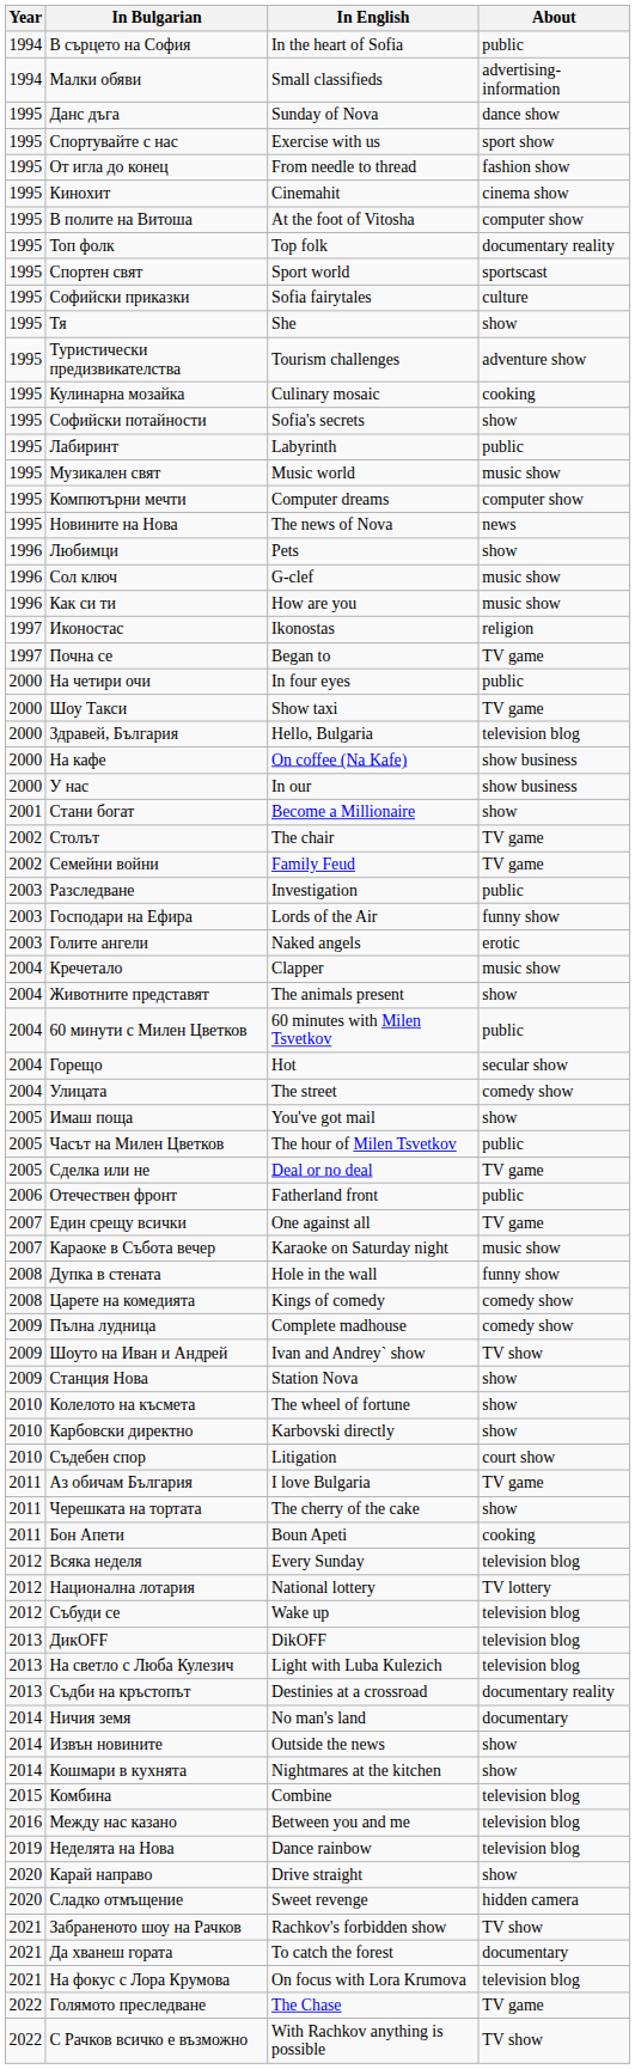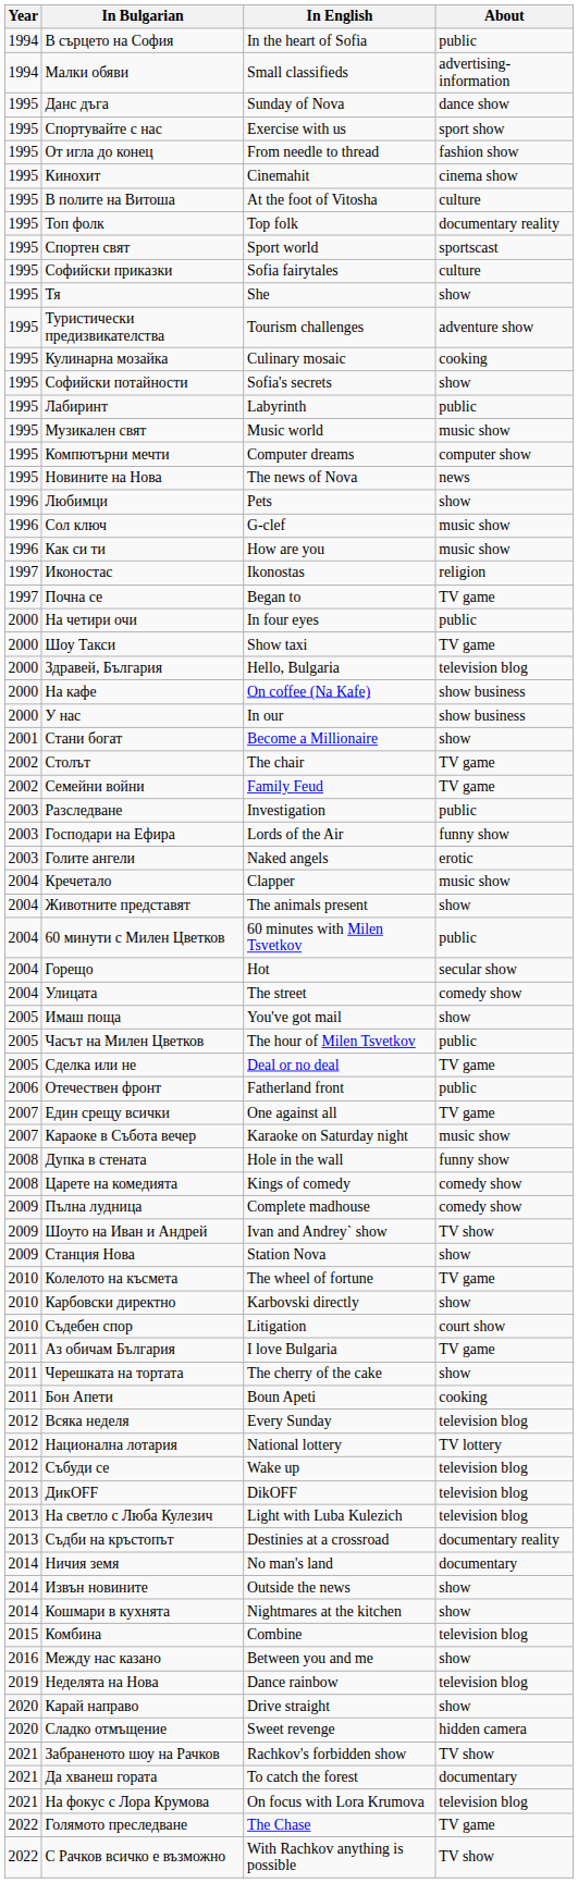 <table class="wikitable">
 <tr>
 <th>Year</th>
 <th>In Bulgarian</th>
 <th>In English</th>
 <th>About</th>
 </tr>
 <tr>
 <td>1994</td>
 <td>В сърцето на София</td>
 <td>In the heart of Sofia</td>
 <td>public</td>
 </tr>
 <tr>
 <td>1994</td>
 <td>Малки обяви</td>
 <td>Small classifieds</td>
 <td>advertising-information</td>
 </tr>
 <tr>
 <td>1995</td>
 <td>Данс дъга</td>
 <td>Sunday of Nova</td>
 <td>dance show</td>
 </tr>
 <tr>
 <td>1995</td>
 <td>Спортувайте с нас</td>
 <td>Exercise with us</td>
 <td>sport show</td>
 </tr>
 <tr>
 <td>1995</td>
 <td>От игла до конец</td>
 <td>From needle to thread</td>
 <td>fashion show</td>
 </tr>
 <tr>
 <td>1995</td>
 <td>Кинохит</td>
 <td>Cinemahit</td>
 <td>cinema show</td>
 </tr>
 <tr>
 <td>1995</td>
 <td>В полите на Витоша</td>
 <td>At the foot of Vitosha</td>
-<td>computer show</td>
+<td>culture</td>
 </tr>
 <tr>
 <td>1995</td>
 <td>Топ фолк</td>
 <td>Top folk</td>
 <td>documentary reality</td>
 </tr>
 <tr>
 <td>1995</td>
 <td>Спортен свят</td>
 <td>Sport world</td>
 <td>sportscast</td>
 </tr>
 <tr>
 <td>1995</td>
 <td>Софийски приказки</td>
 <td>Sofia fairytales</td>
 <td>culture</td>
 </tr>
 <tr>
 <td>1995</td>
 <td>Тя</td>
 <td>She</td>
 <td>show</td>
 </tr>
 <tr>
 <td>1995</td>
 <td>Туристически предизвикателства</td>
 <td>Tourism challenges</td>
 <td>adventure show</td>
 </tr>
 <tr>
 <td>1995</td>
 <td>Кулинарна мозайка</td>
 <td>Culinary mosaic</td>
 <td>cooking</td>
 </tr>
 <tr>
 <td>1995</td>
 <td>Софийски потайности</td>
 <td>Sofia's secrets</td>
 <td>show</td>
 </tr>
 <tr>
 <td>1995</td>
 <td>Лабиринт</td>
 <td>Labyrinth</td>
 <td>public</td>
 </tr>
 <tr>
 <td>1995</td>
 <td>Музикален свят</td>
 <td>Music world</td>
 <td>music show</td>
 </tr>
 <tr>
 <td>1995</td>
 <td>Компютърни мечти</td>
 <td>Computer dreams</td>
 <td>computer show</td>
 </tr>
 <tr>
 <td>1995</td>
 <td>Новините на Нова</td>
 <td>The news of Nova</td>
 <td>news</td>
 </tr>
 <tr>
 <td>1996</td>
 <td>Любимци</td>
 <td>Pets</td>
 <td>show</td>
 </tr>
 <tr>
 <td>1996</td>
 <td>Сол ключ</td>
 <td>G-clef</td>
 <td>music show</td>
 </tr>
 <tr>
 <td>1996</td>
 <td>Как си ти</td>
 <td>How are you</td>
 <td>music show</td>
 </tr>
 <tr>
 <td>1997</td>
 <td>Иконостас</td>
 <td>Ikonostas</td>
 <td>religion</td>
 </tr>
 <tr>
 <td>1997</td>
 <td>Почна се</td>
 <td>Began to</td>
 <td>TV game</td>
 </tr>
 <tr>
 <td>2000</td>
 <td>На четири очи</td>
 <td>In four eyes</td>
 <td>public</td>
 </tr>
 <tr>
 <td>2000</td>
 <td>Шоу Такси</td>
 <td>Show taxi</td>
 <td>TV game</td>
 </tr>
 <tr>
 <td>2000</td>
 <td>Здравей, България</td>
 <td>Hello, Bulgaria</td>
 <td>television blog</td>
 </tr>
 <tr>
 <td>2000</td>
 <td>На кафе</td>
 <td><a href='#'>On coffee (Na Kafe)</a></td>
 <td>show business</td>
 </tr>
 <tr>
 <td>2000</td>
 <td>У нас</td>
 <td>In our</td>
 <td>show business</td>
 </tr>
 <tr>
 <td>2001</td>
 <td>Стани богат</td>
 <td><a href='#'>Become a Millionaire</a></td>
 <td>show</td>
 </tr>
 <tr>
 <td>2002</td>
 <td>Столът</td>
 <td>The chair</td>
 <td>TV game</td>
 </tr>
 <tr>
 <td>2002</td>
 <td>Семейни войни</td>
 <td><a href='#'>Family Feud</a></td>
 <td>TV game</td>
 </tr>
 <tr>
 <td>2003</td>
 <td>Разследване</td>
 <td>Investigation</td>
 <td>public</td>
 </tr>
 <tr>
 <td>2003</td>
 <td>Господари на Ефира</td>
 <td>Lords of the Air</td>
 <td>funny show</td>
 </tr>
 <tr>
 <td>2003</td>
 <td>Голите ангели</td>
 <td>Naked angels</td>
 <td>erotic</td>
 </tr>
 <tr>
 <td>2004</td>
 <td>Кречетало</td>
 <td>Clapper</td>
 <td>music show</td>
 </tr>
 <tr>
 <td>2004</td>
 <td>Животните представят</td>
 <td>The animals present</td>
 <td>show</td>
 </tr>
 <tr>
 <td>2004</td>
 <td>60 минути с Милен Цветков</td>
 <td>60 minutes with <a href='#'>Milen Tsvetkov</a></td>
 <td>public</td>
 </tr>
 <tr>
 <td>2004</td>
 <td>Горещо</td>
 <td>Hot</td>
 <td>secular show</td>
 </tr>
 <tr>
 <td>2004</td>
 <td>Улицата</td>
 <td>The street</td>
 <td>comedy show</td>
 </tr>
 <tr>
 <td>2005</td>
 <td>Имаш поща</td>
 <td>You've got mail</td>
 <td>show</td>
 </tr>
 <tr>
 <td>2005</td>
 <td>Часът на Милен Цветков</td>
 <td>The hour of <a href='#'>Milen Tsvetkov</a></td>
 <td>public</td>
 </tr>
 <tr>
 <td>2005</td>
 <td>Сделка или не</td>
 <td><a href='#'>Deal or no deal</a></td>
 <td>TV game</td>
 </tr>
 <tr>
 <td>2006</td>
 <td>Отечествен фронт</td>
 <td>Fatherland front</td>
 <td>public</td>
 </tr>
 <tr>
 <td>2007</td>
 <td>Един срещу всички</td>
 <td>One against all</td>
 <td>TV game</td>
 </tr>
 <tr>
 <td>2007</td>
 <td>Караоке в Събота вечер</td>
 <td>Karaoke on Saturday night</td>
 <td>music show</td>
 </tr>
 <tr>
 <td>2008</td>
 <td>Дупка в стената</td>
 <td>Hole in the wall</td>
 <td>funny show</td>
 </tr>
 <tr>
 <td>2008</td>
 <td>Царете на комедията</td>
 <td>Kings of comedy</td>
 <td>comedy show</td>
 </tr>
 <tr>
 <td>2009</td>
 <td>Пълна лудница</td>
 <td>Complete madhouse</td>
 <td>comedy show</td>
 </tr>
 <tr>
 <td>2009</td>
 <td>Шоуто на Иван и Андрей</td>
 <td>Ivan and Andrey` show</td>
 <td>TV show</td>
 </tr>
 <tr>
 <td>2009</td>
 <td>Станция Нова</td>
 <td>Station Nova</td>
 <td>show</td>
 </tr>
 <tr>
 <td>2010</td>
 <td>Колелото на късмета</td>
 <td>The wheel of fortune</td>
-<td>show</td>
+<td>TV game</td>
 </tr>
 <tr>
 <td>2010</td>
 <td>Карбовски директно</td>
 <td>Karbovski directly</td>
 <td>show</td>
 </tr>
 <tr>
 <td>2010</td>
 <td>Съдебен спор</td>
 <td>Litigation</td>
 <td>court show</td>
 </tr>
 <tr>
 <td>2011</td>
 <td>Аз обичам България</td>
 <td>I love Bulgaria</td>
 <td>TV game</td>
 </tr>
 <tr>
 <td>2011</td>
 <td>Черешката на тортата</td>
 <td>The cherry of the cake</td>
 <td>show</td>
 </tr>
 <tr>
 <td>2011</td>
 <td>Бон Апети</td>
 <td>Boun Apeti</td>
 <td>cooking</td>
 </tr>
 <tr>
 <td>2012</td>
 <td>Всяка неделя</td>
 <td>Every Sunday</td>
 <td>television blog</td>
 </tr>
 <tr>
 <td>2012</td>
 <td>Национална лотария</td>
 <td>National lottery</td>
 <td>TV lottery</td>
 </tr>
 <tr>
 <td>2012</td>
 <td>Събуди се</td>
 <td>Wake up</td>
 <td>television blog</td>
 </tr>
 <tr>
 <td>2013</td>
 <td>ДикOFF</td>
 <td>DikOFF</td>
 <td>television blog</td>
 </tr>
 <tr>
 <td>2013</td>
 <td>На светло с Люба Кулезич</td>
 <td>Light with Luba Kulezich</td>
 <td>television blog</td>
 </tr>
 <tr>
 <td>2013</td>
 <td>Съдби на кръстопът</td>
 <td>Destinies at a crossroad</td>
 <td>documentary reality</td>
 </tr>
 <tr>
 <td>2014</td>
 <td>Ничия земя</td>
 <td>No man's land</td>
 <td>documentary</td>
 </tr>
 <tr>
 <td>2014</td>
 <td>Извън новините</td>
 <td>Outside the news</td>
 <td>show</td>
 </tr>
 <tr>
 <td>2014</td>
 <td>Кошмари в кухнята</td>
 <td>Nightmares at the kitchen</td>
 <td>show</td>
 </tr>
 <tr>
 <td>2015</td>
 <td>Комбина</td>
 <td>Combine</td>
 <td>television blog</td>
 </tr>
 <tr>
 <td>2016</td>
 <td>Между нас казано</td>
 <td>Between you and me</td>
-<td>television blog</td>
+<td>show</td>
 </tr>
 <tr>
 <td>2019</td>
 <td>Неделята на Нова</td>
 <td>Dance rainbow</td>
 <td>television blog</td>
 </tr>
 <tr>
 <td>2020</td>
 <td>Карай направо</td>
 <td>Drive straight</td>
 <td>show</td>
 </tr>
 <tr>
 <td>2020</td>
 <td>Сладко отмъщение</td>
 <td>Sweet revenge</td>
 <td>hidden camera</td>
 </tr>
 <tr>
 <td>2021</td>
 <td>Забраненото шоу на Рачков</td>
 <td>Rachkov's forbidden show</td>
 <td>TV show</td>
 </tr>
 <tr>
 <td>2021</td>
 <td>Да хванеш гората</td>
 <td>To catch the forest</td>
 <td>documentary</td>
 </tr>
 <tr>
 <td>2021</td>
 <td>На фокус с Лора Крумова</td>
 <td>On focus with Lora Krumova</td>
 <td>television blog</td>
 </tr>
 <tr>
 <td>2022</td>
 <td>Голямото преследване</td>
 <td><a href='#'>The Chase</a></td>
 <td>TV game</td>
 </tr>
 <tr>
 <td>2022</td>
 <td>С Рачков всичко е възможно</td>
 <td>With Rachkov anything is possible</td>
 <td>TV show</td>
 </tr>
 </table>
